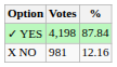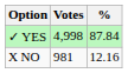 <table class="wikitable">
 <tr>
 <th>Option</th>
 <th>Votes</th>
 <th>%</th>
 </tr>
 <tr>
 <td style=background:#bbf8be>✓ YES</td>
-<td style=background:#bbf8be>4,198</td>
+<td style=background:#bbf8be>4,998</td>
 <td style=background:#bbf8be>87.84</td>
 </tr>
 <tr>
 <td>X NO</td>
 <td>981</td>
 <td>12.16</td>
 </tr>
 </table>
